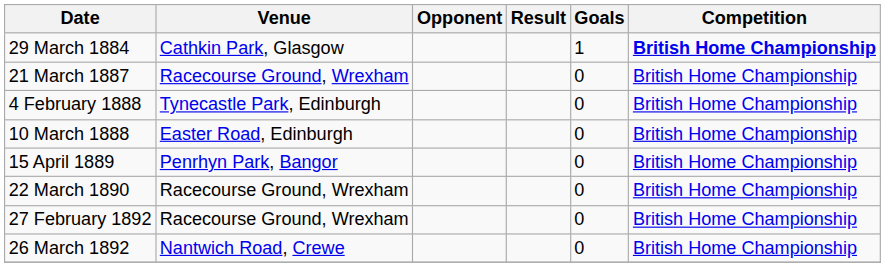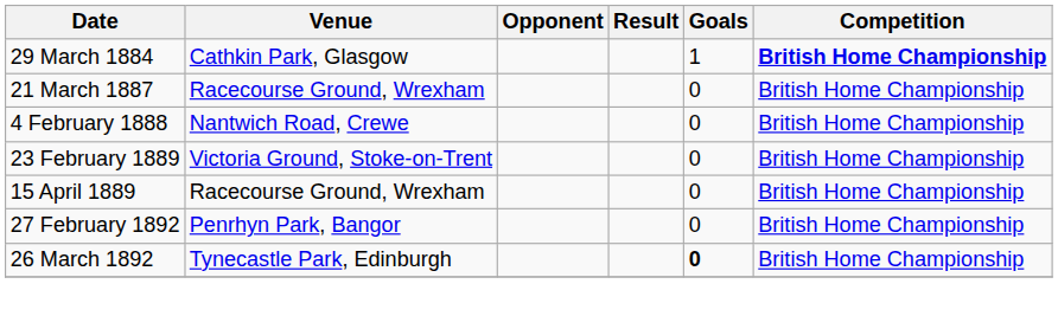 <table class="wikitable">
 <tr>
 <th>Date</th>
 <th>Venue</th>
 <th>Opponent</th>
 <th>Result</th>
 <th>Goals</th>
 <th>Competition</th>
 </tr>
 <tr>
 <td>29 March 1884</td>
 <td><a href='#'>Cathkin Park</a>, Glasgow</td>
 <td></td>
 <td></td>
 <td>1</td>
 <td><strong><a href='#'>British Home Championship</a></strong></td>
 </tr>
 <tr>
 <td>21 March 1887</td>
 <td><a href='#'>Racecourse Ground</a>, <a href='#'>Wrexham</a></td>
 <td></td>
 <td></td>
 <td>0</td>
 <td><a href='#'>British Home Championship</a></td>
 </tr>
 <tr>
 <td>4 February 1888</td>
-<td><a href='#'>Tynecastle Park</a>, Edinburgh</td>
+<td><a href='#'>Nantwich Road</a>, <a href='#'>Crewe</a></td>
 <td></td>
 <td></td>
 <td>0</td>
 <td><a href='#'>British Home Championship</a></td>
 </tr>
 <tr>
-<td>10 March 1888</td>
-<td><a href='#'>Easter Road</a>, Edinburgh</td>
+<td>23 February 1889</td>
+<td><a href='#'>Victoria Ground</a>, <a href='#'>Stoke-on-Trent</a></td>
 <td></td>
 <td></td>
 <td>0</td>
 <td><a href='#'>British Home Championship</a></td>
 </tr>
 <tr>
 <td>15 April 1889</td>
-<td><a href='#'>Penrhyn Park</a>, <a href='#'>Bangor</a></td>
-<td></td>
-<td></td>
-<td>0</td>
-<td><a href='#'>British Home Championship</a></td>
-</tr>
-<tr>
-<td>22 March 1890</td>
 <td>Racecourse Ground, Wrexham</td>
 <td></td>
 <td></td>
 <td>0</td>
 <td><a href='#'>British Home Championship</a></td>
 </tr>
 <tr>
 <td>27 February 1892</td>
-<td>Racecourse Ground, Wrexham</td>
+<td><a href='#'>Penrhyn Park</a>, <a href='#'>Bangor</a></td>
 <td></td>
 <td></td>
 <td>0</td>
 <td><a href='#'>British Home Championship</a></td>
 </tr>
 <tr>
 <td>26 March 1892</td>
-<td><a href='#'>Nantwich Road</a>, <a href='#'>Crewe</a></td>
+<td><a href='#'>Tynecastle Park</a>, Edinburgh</td>
 <td></td>
 <td></td>
-<td>0</td>
+<td><strong>0</strong></td>
 <td><a href='#'>British Home Championship</a></td>
 </tr>
 <tr>
 </tr>
 </table>
